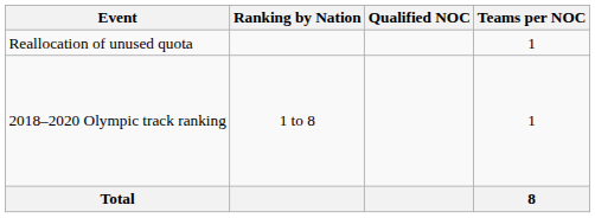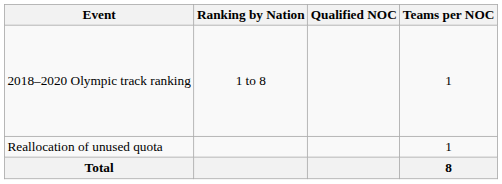 <table class="wikitable">
 <tr>
 <th>Event</th>
 <th>Ranking by Nation</th>
 <th>Qualified NOC</th>
 <th>Teams per NOC</th>
 </tr>
 <tr>
+<td>2018–2020 Olympic track ranking</td>
+<td style="text-align:center;">1 to 8</td>
+<td><s></s><br><br><br><br><br><br><br></td>
+<td align=center>1</td>
+</tr>
+<tr>
 <td align=left>Reallocation of unused quota</td>
 <td></td>
 <td align="left"></td>
-<td align=center>1</td>
-</tr>
-<tr>
-<td>2018–2020 Olympic track ranking</td>
-<td style="text-align:center;">1 to 8</td>
-<td><s></s><br><br><br><br><br><br><br></td>
 <td align=center>1</td>
 </tr>
 <tr>
 <th>Total</th>
 <th></th>
 <th></th>
 <th>8</th>
 </tr>
 </table>
